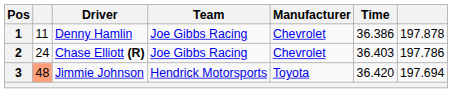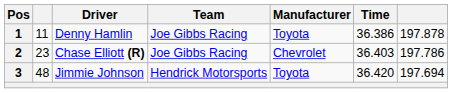 <table class="wikitable" style="font-size:95%">
 <tr>
 <th>Pos</th>
 <th></th>
 <th>Driver</th>
 <th>Team</th>
 <th>Manufacturer</th>
 <th>Time</th>
 <th></th>
 </tr>
 <tr>
 <th>1</th>
 <td>11</td>
 <td><a href='#'>Denny Hamlin</a></td>
 <td><a href='#'>Joe Gibbs Racing</a></td>
-<td><a href='#'>Chevrolet</a></td>
+<td><a href='#'>Toyota</a></td>
 <td>36.386</td>
 <td>197.878</td>
 </tr>
 <tr>
 <th>2</th>
-<td>24</td>
+<td>23</td>
 <td><a href='#'>Chase Elliott</a> <strong>(R)</strong></td>
 <td><a href='#'>Joe Gibbs Racing</a></td>
 <td><a href='#'>Chevrolet</a></td>
 <td>36.403</td>
 <td>197.786</td>
 </tr>
 <tr>
 <th>3</th>
-<td style="background: lightsalmon;">48</td>
+<td>48</td>
 <td><a href='#'>Jimmie Johnson</a></td>
 <td><a href='#'>Hendrick Motorsports</a></td>
 <td><a href='#'>Toyota</a></td>
 <td>36.420</td>
 <td>197.694</td>
 </tr>
 <tr>
 <th colspan="7"></th>
 </tr>
 </table>
